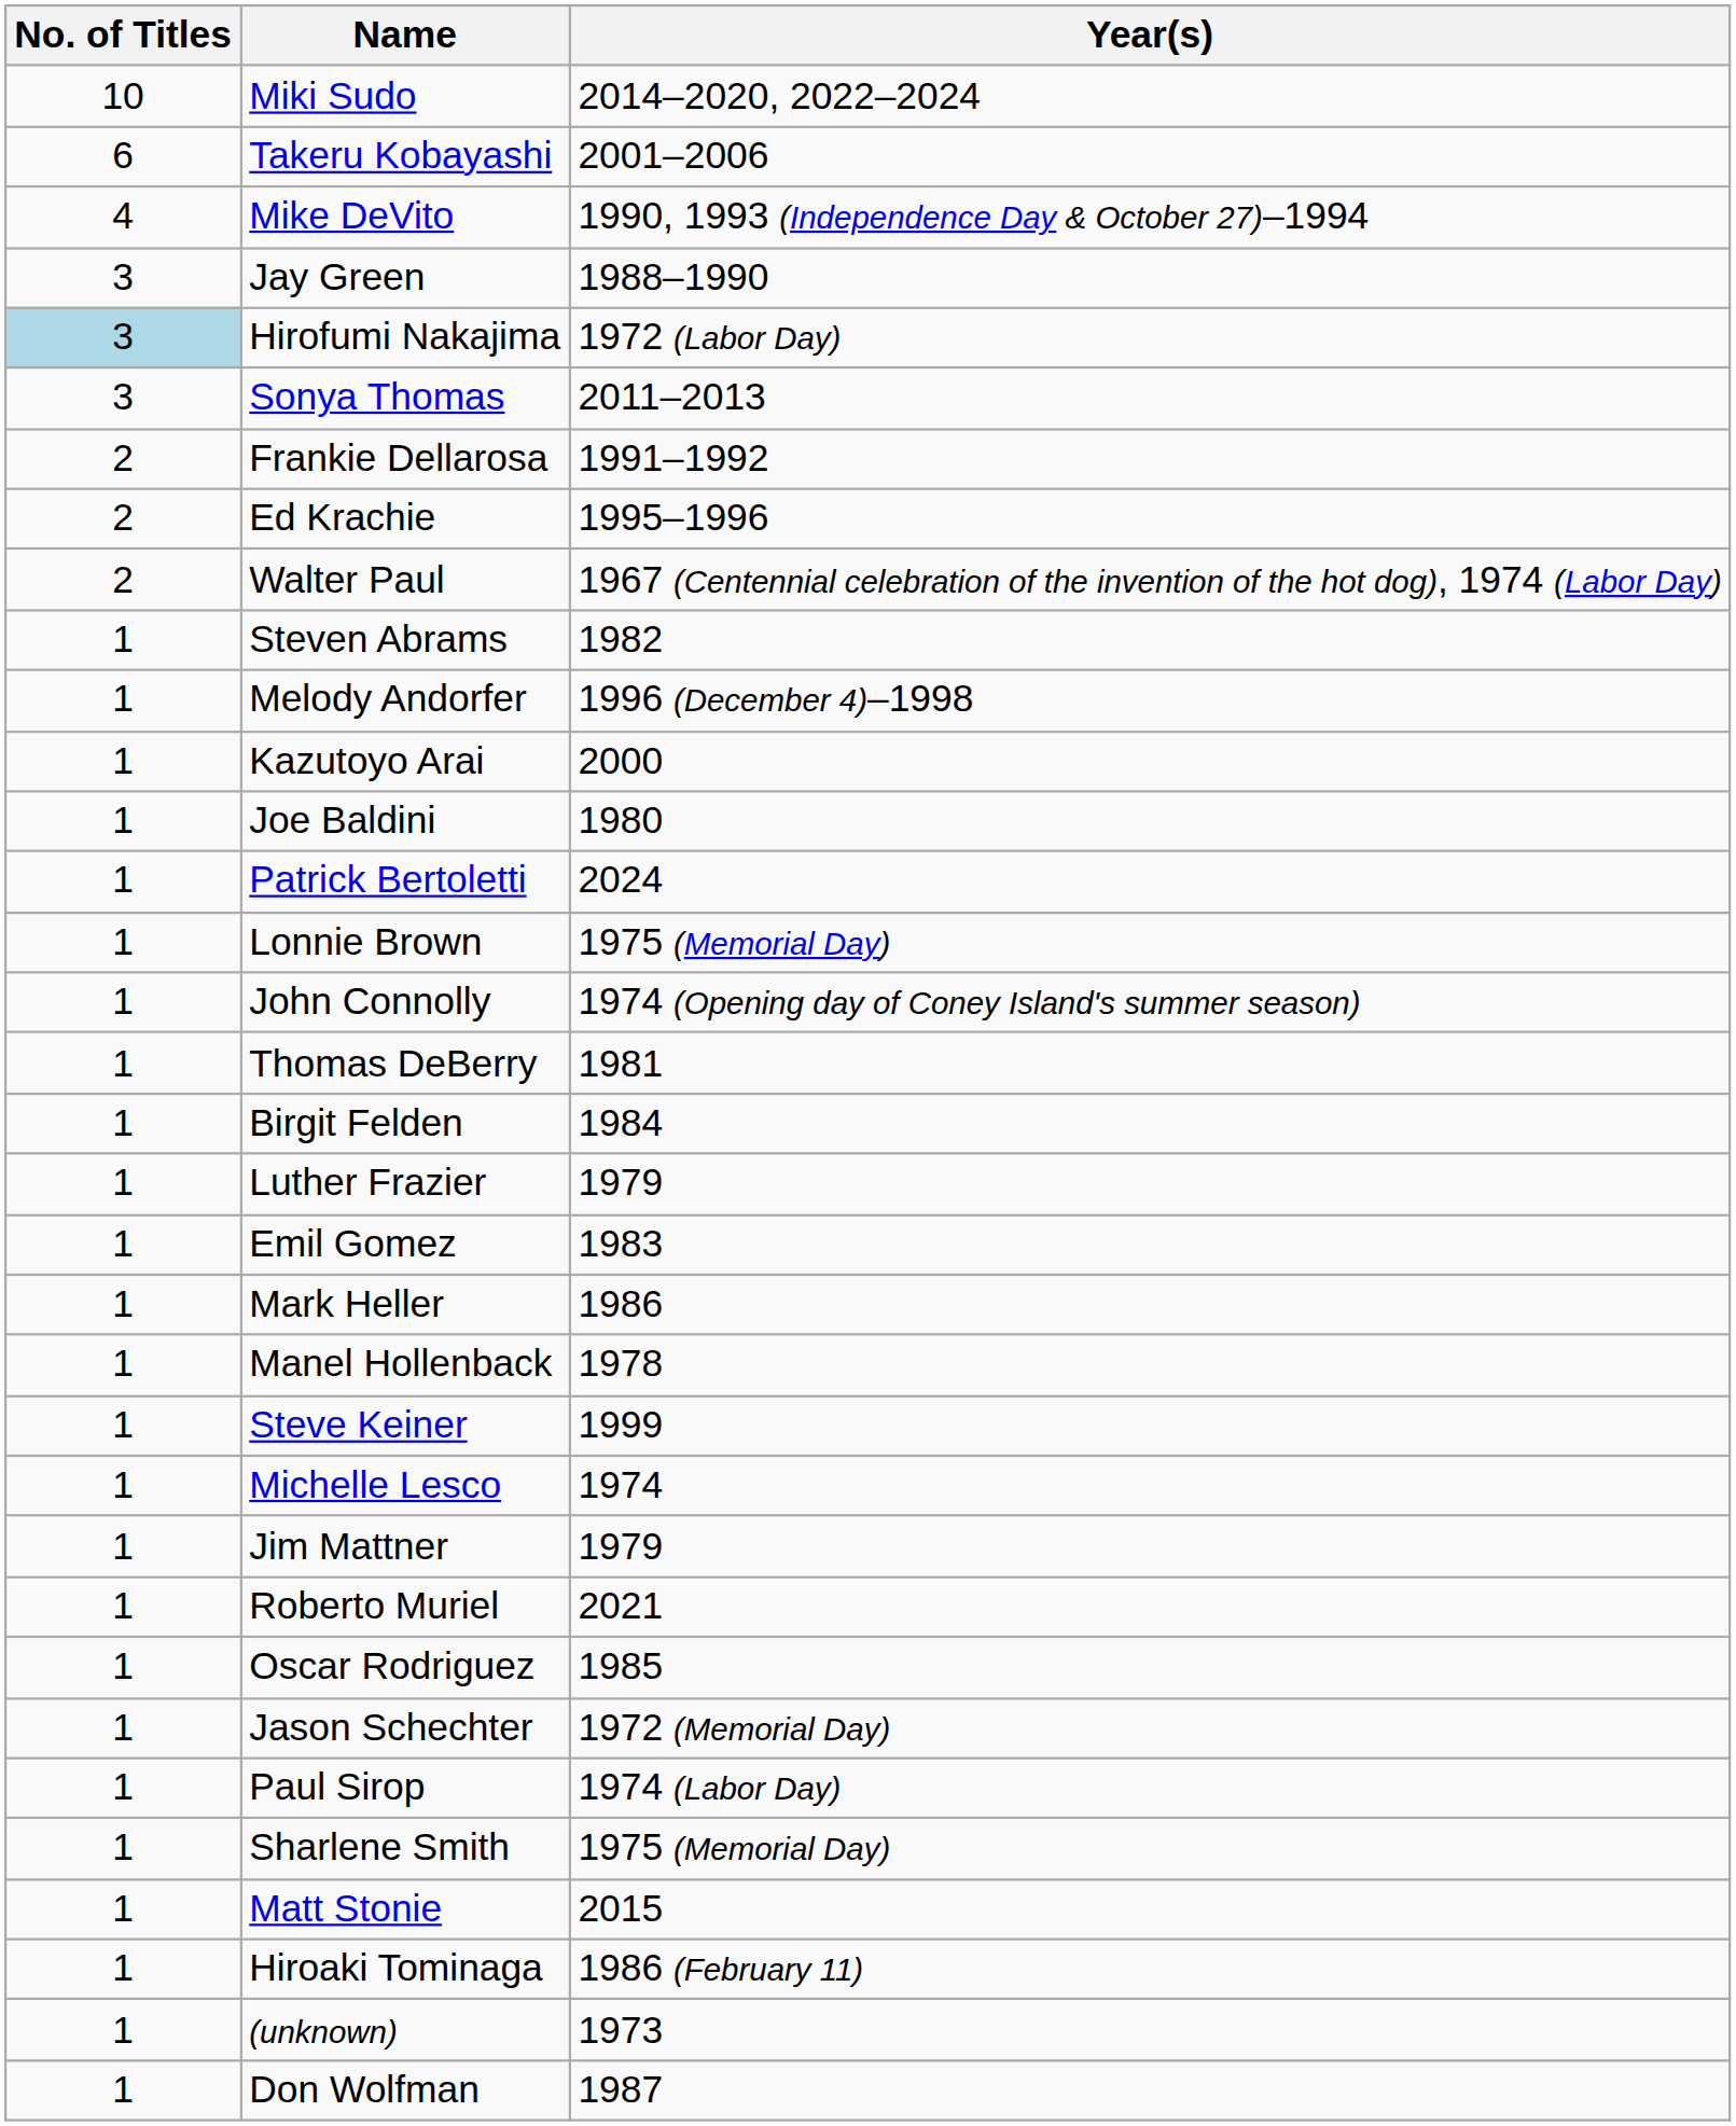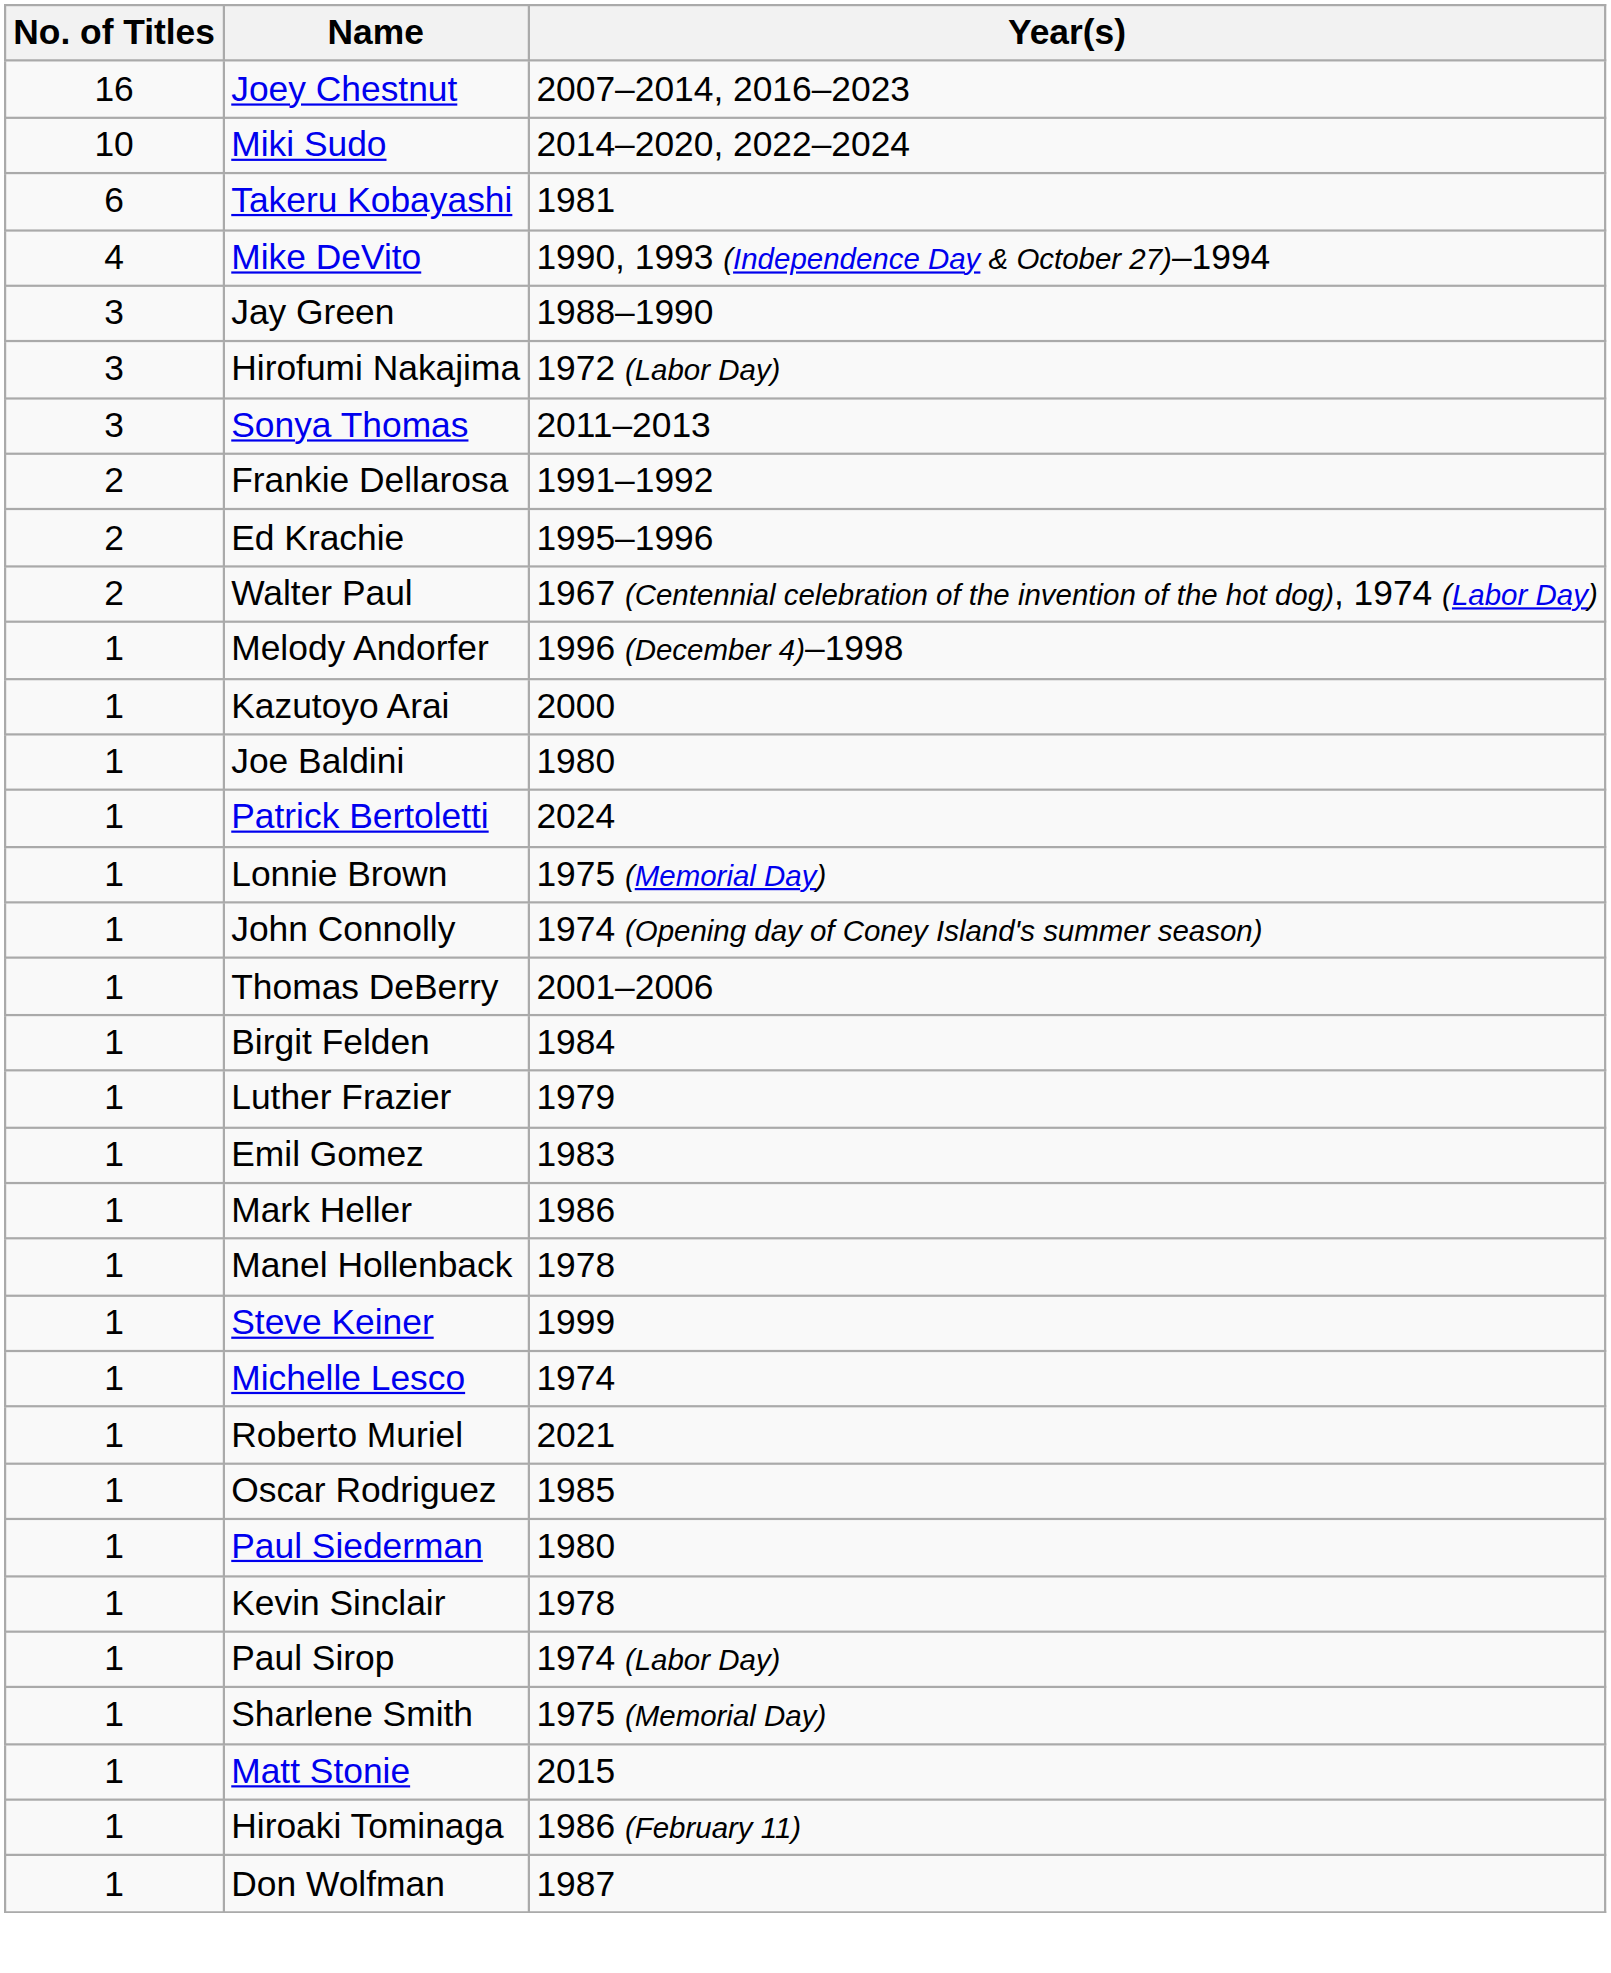 <table class="wikitable plainrowheaders sortable">
 <tr>
 <th scope="col">No. of Titles</th>
 <th scope="col">Name</th>
 <th scope="col">Year(s)</th>
+</tr>
+<tr>
+<td align="center">16</td>
+<td> <a href='#'>Joey Chestnut</a></td>
+<td>2007–2014, 2016–2023</td>
 </tr>
 <tr>
 <td align="center">10</td>
 <td> <a href='#'>Miki Sudo</a></td>
 <td>2014–2020, 2022–2024</td>
 </tr>
 <tr>
 <td align="center">6</td>
 <td> <a href='#'>Takeru Kobayashi</a></td>
-<td>2001–2006</td>
+<td>1981</td>
 </tr>
 <tr>
 <td align="center">4</td>
 <td> <a href='#'>Mike DeVito</a></td>
 <td>1990, 1993 <small><em>(<a href='#'>Independence Day</a> & October 27)</em></small>–1994</td>
 </tr>
 <tr>
 <td align="center">3</td>
 <td> Jay Green</td>
 <td>1988–1990</td>
 </tr>
 <tr>
-<td align="center" style="background: lightblue;">3</td>
+<td align="center">3</td>
 <td> Hirofumi Nakajima</td>
 <td>1972 <small><em>(Labor Day)</em></small></td>
 </tr>
 <tr>
 <td align="center">3</td>
 <td> <a href='#'>Sonya Thomas</a></td>
 <td>2011–2013</td>
 </tr>
 <tr>
 <td align="center">2</td>
 <td> Frankie Dellarosa</td>
 <td>1991–1992</td>
 </tr>
 <tr>
 <td align="center">2</td>
 <td> Ed Krachie</td>
 <td>1995–1996</td>
 </tr>
 <tr>
 <td align="center">2</td>
 <td> Walter Paul</td>
 <td>1967 <small><em>(Centennial celebration of the invention of the hot dog)</em></small>, 1974 <small><em>(<a href='#'>Labor Day</a>)</em></small></td>
-</tr>
-<tr>
-<td align="center">1</td>
-<td> Steven Abrams</td>
-<td>1982</td>
 </tr>
 <tr>
 <td align="center">1</td>
 <td> Melody Andorfer</td>
 <td>1996 <small><em>(December 4)</em></small>–1998</td>
 </tr>
 <tr>
 <td align="center">1</td>
 <td> Kazutoyo Arai</td>
 <td>2000</td>
 </tr>
 <tr>
 <td align="center">1</td>
 <td> Joe Baldini</td>
 <td>1980</td>
 </tr>
 <tr>
 <td align="center">1</td>
 <td> <a href='#'>Patrick Bertoletti</a></td>
 <td>2024</td>
 </tr>
 <tr>
 <td align="center">1</td>
 <td> Lonnie Brown</td>
 <td>1975 <small><em>(<a href='#'>Memorial Day</a>)</em></small></td>
 </tr>
 <tr>
 <td align="center">1</td>
 <td> John Connolly</td>
 <td>1974 <small><em>(Opening day of Coney Island's summer season)</em></small></td>
 </tr>
 <tr>
 <td align="center">1</td>
 <td> Thomas DeBerry</td>
-<td>1981</td>
+<td>2001–2006</td>
 </tr>
 <tr>
 <td align="center">1</td>
 <td> Birgit Felden</td>
 <td>1984</td>
 </tr>
 <tr>
 <td align="center">1</td>
 <td> Luther Frazier</td>
 <td>1979</td>
 </tr>
 <tr>
 <td align="center">1</td>
 <td> Emil Gomez</td>
 <td>1983</td>
 </tr>
 <tr>
 <td align="center">1</td>
 <td> Mark Heller</td>
 <td>1986</td>
 </tr>
 <tr>
 <td align="center">1</td>
 <td> Manel Hollenback</td>
 <td>1978</td>
 </tr>
 <tr>
 <td align="center">1</td>
 <td> <a href='#'>Steve Keiner</a></td>
 <td>1999</td>
 </tr>
 <tr>
 <td align="center">1</td>
 <td> <a href='#'>Michelle Lesco</a></td>
 <td>1974</td>
 </tr>
 <tr>
 <td align="center">1</td>
-<td> Jim Mattner</td>
-<td>1979</td>
-</tr>
-<tr>
-<td align="center">1</td>
 <td> Roberto Muriel</td>
 <td>2021</td>
 </tr>
 <tr>
 <td align="center">1</td>
 <td> Oscar Rodriguez</td>
 <td>1985</td>
 </tr>
 <tr>
 <td align="center">1</td>
-<td> Jason Schechter</td>
-<td>1972 <small><em>(Memorial Day)</em></small></td>
+<td> <a href='#'>Paul Siederman</a></td>
+<td>1980</td>
+</tr>
+<tr>
+<td align="center">1</td>
+<td> Kevin Sinclair</td>
+<td>1978</td>
 </tr>
 <tr>
 <td align="center">1</td>
 <td> Paul Sirop</td>
 <td>1974 <small><em>(Labor Day)</em></small></td>
 </tr>
 <tr>
 <td align="center">1</td>
 <td> Sharlene Smith</td>
 <td>1975 <small><em>(Memorial Day)</em></small></td>
 </tr>
 <tr>
 <td align="center">1</td>
 <td> <a href='#'>Matt Stonie</a></td>
 <td>2015</td>
 </tr>
 <tr>
 <td align="center">1</td>
 <td> Hiroaki Tominaga</td>
 <td>1986 <small><em>(February 11)</em></small></td>
 </tr>
 <tr>
 <td align="center">1</td>
-<td><small><em>(unknown)</em></small></td>
-<td>1973</td>
-</tr>
-<tr>
-<td align="center">1</td>
 <td> Don Wolfman</td>
 <td>1987</td>
 </tr>
 </table>
